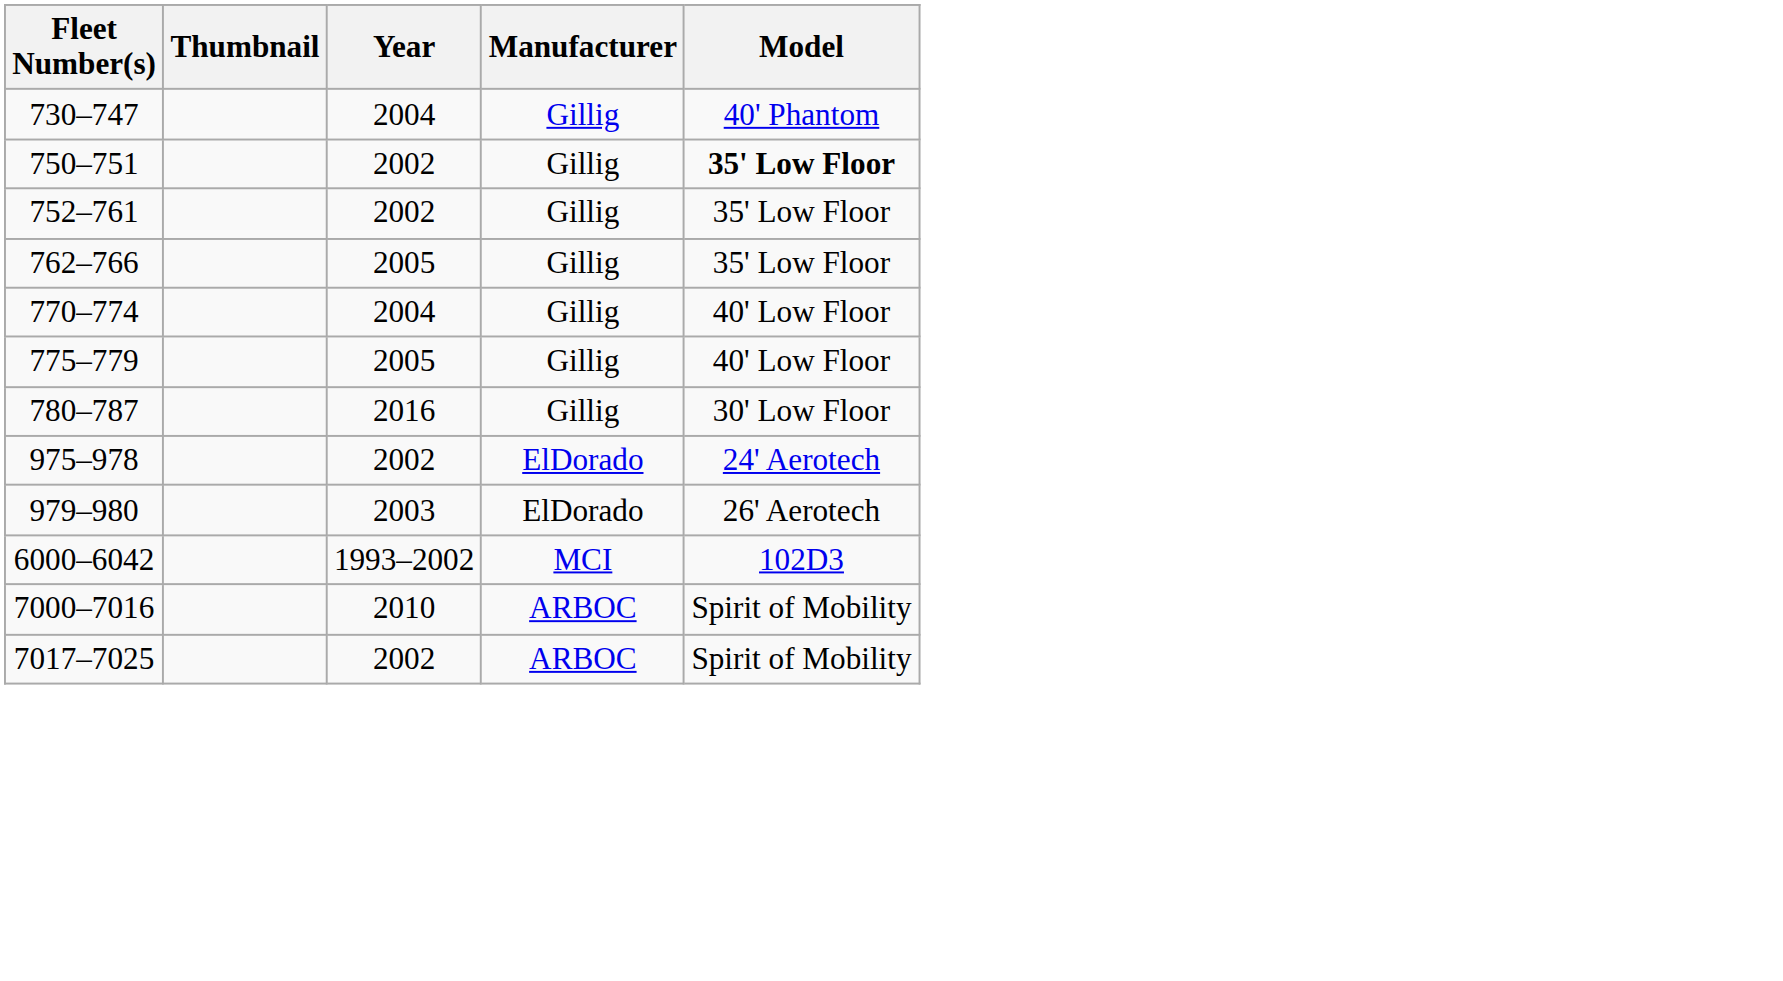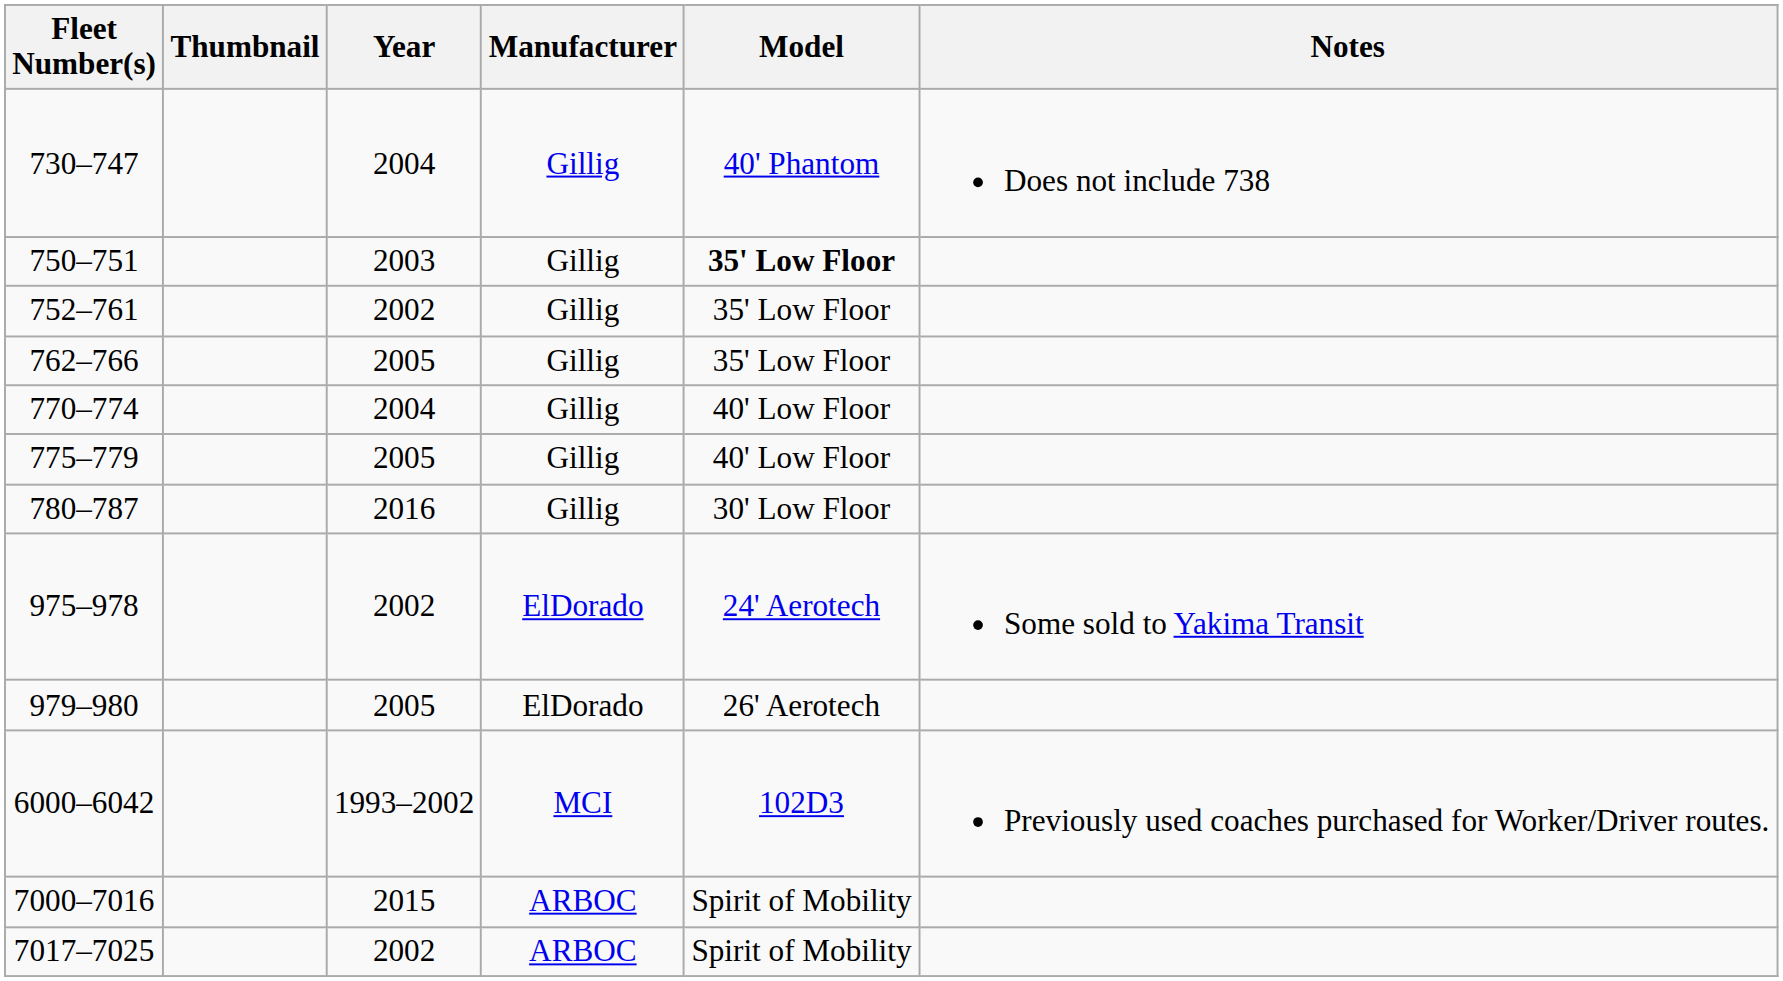 <table class="wikitable sortable" style="text-align:center">
 <tr>
 <th data-sort-type="number">Fleet<br>Number(s)</th>
 <th class="unsortable">Thumbnail</th>
 <th data-sort-type="number">Year</th>
 <th>Manufacturer</th>
 <th>Model</th>
+<th class="unsortable">Notes</th>
 </tr>
 <tr>
 <td>730–747</td>
 <td></td>
 <td>2004</td>
 <td><a href='#'>Gillig</a></td>
 <td><a href='#'>40' Phantom</a></td>
+<td align=left><br><ul><li>Does not include 738</li></ul></td>
 </tr>
 <tr>
 <td>750–751</td>
 <td></td>
-<td>2002</td>
+<td>2003</td>
 <td>Gillig</td>
 <td><strong>35' Low Floor</strong></td>
+<td></td>
 </tr>
 <tr>
 <td>752–761</td>
 <td></td>
 <td>2002</td>
 <td>Gillig</td>
 <td>35' Low Floor</td>
+<td></td>
 </tr>
 <tr>
 <td>762–766</td>
 <td></td>
 <td>2005</td>
 <td>Gillig</td>
 <td>35' Low Floor</td>
+<td></td>
 </tr>
 <tr>
 <td>770–774</td>
 <td></td>
 <td>2004</td>
 <td>Gillig</td>
 <td>40' Low Floor</td>
+<td></td>
 </tr>
 <tr>
 <td>775–779</td>
 <td></td>
 <td>2005</td>
 <td>Gillig</td>
 <td>40' Low Floor</td>
+<td></td>
 </tr>
 <tr>
 <td>780–787</td>
 <td></td>
 <td>2016</td>
 <td>Gillig</td>
 <td>30' Low Floor</td>
+<td align=left></td>
 </tr>
 <tr>
 <td>975–978</td>
 <td></td>
 <td>2002</td>
 <td><a href='#'>ElDorado</a></td>
 <td><a href='#'>24' Aerotech</a></td>
+<td align=left><br><ul><li>Some sold to <a href='#'>Yakima Transit</a></li></ul></td>
 </tr>
 <tr>
 <td>979–980</td>
 <td></td>
-<td>2003</td>
+<td>2005</td>
 <td>ElDorado</td>
 <td>26' Aerotech</td>
+<td></td>
 </tr>
 <tr>
 <td>6000–6042</td>
 <td></td>
 <td>1993–2002</td>
 <td><a href='#'>MCI</a></td>
 <td><a href='#'>102D3</a></td>
+<td align="left"><br><ul><li>Previously used coaches purchased for Worker/Driver routes.</li></ul></td>
 </tr>
 <tr>
 <td>7000–7016</td>
 <td></td>
-<td>2010</td>
+<td>2015</td>
 <td><a href='#'>ARBOC</a></td>
 <td>Spirit of Mobility</td>
+<td></td>
 </tr>
 <tr>
 <td>7017–7025</td>
 <td></td>
 <td>2002</td>
 <td><a href='#'>ARBOC</a></td>
 <td>Spirit of Mobility</td>
+<td></td>
 </tr>
 </table>
